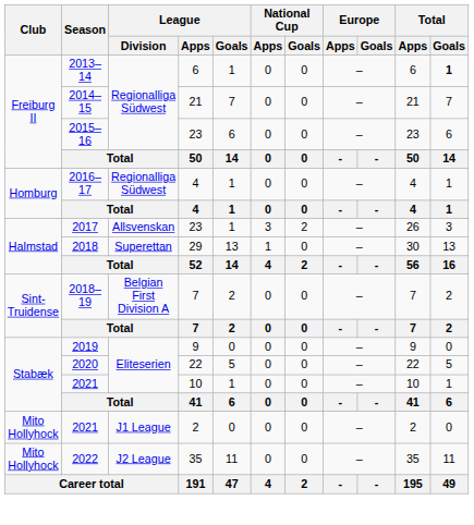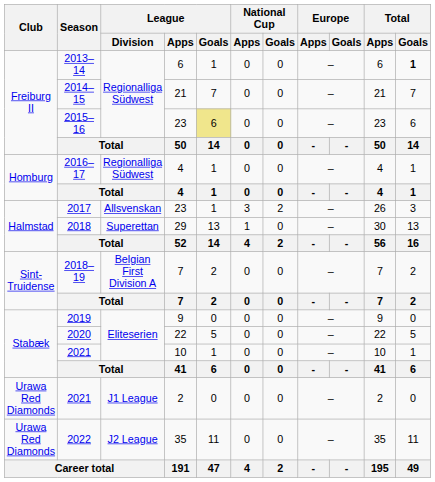 <table class="wikitable" style="text-align: center;">
 <tr>
 <th rowspan="2">Club</th>
 <th rowspan="2">Season</th>
 <th colspan="3">League</th>
 <th colspan="2">National Cup</th>
 <th colspan="2">Europe</th>
 <th colspan="2">Total</th>
 </tr>
 <tr>
 <th>Division</th>
 <th>Apps</th>
 <th>Goals</th>
 <th>Apps</th>
 <th>Goals</th>
 <th>Apps</th>
 <th>Goals</th>
 <th>Apps</th>
 <th>Goals</th>
 </tr>
 <tr>
 <td rowspan="4" valign="center"><a href='#'>Freiburg II</a></td>
 <td><a href='#'>2013–14</a></td>
 <td rowspan="3" valign="center"><a href='#'>Regionalliga Südwest</a></td>
 <td>6</td>
 <td>1</td>
 <td>0</td>
 <td>0</td>
 <td colspan="2">–</td>
 <td>6</td>
 <td><strong>1</strong></td>
 </tr>
 <tr>
 <td><a href='#'>2014–15</a></td>
 <td>21</td>
 <td>7</td>
 <td>0</td>
 <td>0</td>
 <td colspan="2">–</td>
 <td>21</td>
 <td>7</td>
 </tr>
 <tr>
 <td><a href='#'>2015–16</a></td>
 <td>23</td>
-<td>6</td>
+<td style="background: khaki;">6</td>
 <td>0</td>
 <td>0</td>
 <td colspan="2">–</td>
 <td>23</td>
 <td>6</td>
 </tr>
 <tr>
 <th colspan="2">Total</th>
 <th>50</th>
 <th>14</th>
 <th>0</th>
 <th>0</th>
 <th>-</th>
 <th>-</th>
 <th>50</th>
 <th>14</th>
 </tr>
 <tr>
 <td rowspan="2" valign="center"><a href='#'>Homburg</a></td>
 <td><a href='#'>2016–17</a></td>
 <td rowspan="1" valign="center"><a href='#'>Regionalliga Südwest</a></td>
 <td>4</td>
 <td>1</td>
 <td>0</td>
 <td>0</td>
 <td colspan="2">–</td>
 <td>4</td>
 <td>1</td>
 </tr>
 <tr>
 <th colspan="2">Total</th>
 <th>4</th>
 <th>1</th>
 <th>0</th>
 <th>0</th>
 <th>-</th>
 <th>-</th>
 <th>4</th>
 <th>1</th>
 </tr>
 <tr>
 <td rowspan="3" valign="center"><a href='#'>Halmstad</a></td>
 <td><a href='#'>2017</a></td>
 <td rowspan="1" valign="center"><a href='#'>Allsvenskan</a></td>
 <td>23</td>
 <td>1</td>
 <td>3</td>
 <td>2</td>
 <td colspan="2">–</td>
 <td>26</td>
 <td>3</td>
 </tr>
 <tr>
 <td><a href='#'>2018</a></td>
 <td rowspan="1" valign="center"><a href='#'>Superettan</a></td>
 <td>29</td>
 <td>13</td>
 <td>1</td>
 <td>0</td>
 <td colspan="2">–</td>
 <td>30</td>
 <td>13</td>
 </tr>
 <tr>
 <th colspan="2">Total</th>
 <th>52</th>
 <th>14</th>
 <th>4</th>
 <th>2</th>
 <th>-</th>
 <th>-</th>
 <th>56</th>
 <th>16</th>
 </tr>
 <tr>
 <td rowspan="2" valign="center"><a href='#'>Sint-Truidense</a></td>
 <td><a href='#'>2018–19</a></td>
 <td rowspan="1" valign="center"><a href='#'>Belgian First Division A</a></td>
 <td>7</td>
 <td>2</td>
 <td>0</td>
 <td>0</td>
 <td colspan="2">–</td>
 <td>7</td>
 <td>2</td>
 </tr>
 <tr>
 <th colspan="2">Total</th>
 <th>7</th>
 <th>2</th>
 <th>0</th>
 <th>0</th>
 <th>-</th>
 <th>-</th>
 <th>7</th>
 <th>2</th>
 </tr>
 <tr>
 <td rowspan="4" valign="center"><a href='#'>Stabæk</a></td>
 <td><a href='#'>2019</a></td>
 <td rowspan="3" valign="center"><a href='#'>Eliteserien</a></td>
 <td>9</td>
 <td>0</td>
 <td>0</td>
 <td>0</td>
 <td colspan="2">–</td>
 <td>9</td>
 <td>0</td>
 </tr>
 <tr>
 <td><a href='#'>2020</a></td>
 <td>22</td>
 <td>5</td>
 <td>0</td>
 <td>0</td>
 <td colspan="2">–</td>
 <td>22</td>
 <td>5</td>
 </tr>
 <tr>
 <td><a href='#'>2021</a></td>
 <td>10</td>
 <td>1</td>
 <td>0</td>
 <td>0</td>
 <td colspan="2">–</td>
 <td>10</td>
 <td>1</td>
 </tr>
 <tr>
 <th colspan="2">Total</th>
 <th>41</th>
 <th>6</th>
 <th>0</th>
 <th>0</th>
 <th>-</th>
 <th>-</th>
 <th>41</th>
 <th>6</th>
 </tr>
 <tr>
-<td><a href='#'>Mito Hollyhock</a></td>
+<td><a href='#'>Urawa Red Diamonds</a></td>
 <td><a href='#'>2021</a></td>
 <td><a href='#'>J1 League</a></td>
 <td>2</td>
 <td>0</td>
 <td>0</td>
 <td>0</td>
 <td colspan="2">–</td>
 <td>2</td>
 <td>0</td>
 </tr>
 <tr>
-<td><a href='#'>Mito Hollyhock</a></td>
+<td><a href='#'>Urawa Red Diamonds</a></td>
 <td><a href='#'>2022</a></td>
 <td><a href='#'>J2 League</a></td>
 <td>35</td>
 <td>11</td>
 <td>0</td>
 <td>0</td>
 <td colspan="2">–</td>
 <td>35</td>
 <td>11</td>
 </tr>
 <tr>
 <th colspan="3">Career total</th>
 <th>191</th>
 <th>47</th>
 <th>4</th>
 <th>2</th>
 <th>-</th>
 <th>-</th>
 <th>195</th>
 <th>49</th>
 </tr>
 </table>
